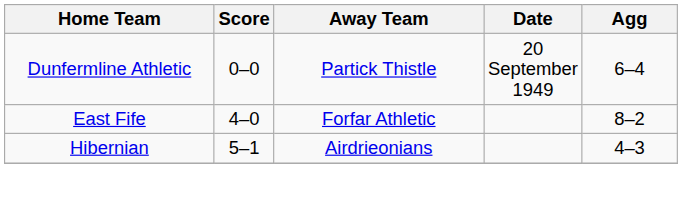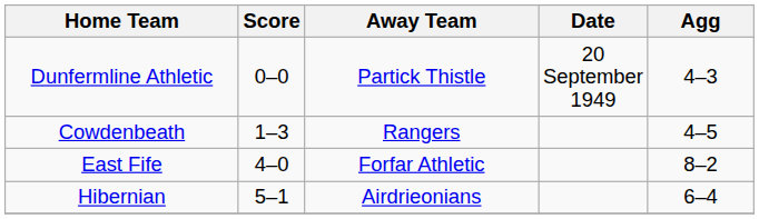 <table class="wikitable" style="text-align:center;">
 <tr>
 <th width=175>Home Team</th>
 <th width=20>Score</th>
 <th width=175>Away Team</th>
 <th width= 75>Date</th>
 <th width= 75>Agg</th>
 </tr>
 <tr>
 <td><a href='#'>Dunfermline Athletic</a></td>
 <td>0–0</td>
 <td><a href='#'>Partick Thistle</a></td>
 <td>20 September 1949</td>
-<td>6–4</td>
+<td>4–3</td>
+</tr>
+<tr>
+<td><a href='#'>Cowdenbeath</a></td>
+<td>1–3</td>
+<td><a href='#'>Rangers</a></td>
+<td></td>
+<td>4–5</td>
 </tr>
 <tr>
 <td><a href='#'>East Fife</a></td>
 <td>4–0</td>
 <td><a href='#'>Forfar Athletic</a></td>
 <td></td>
 <td>8–2</td>
 </tr>
 <tr>
 <td><a href='#'>Hibernian</a></td>
 <td>5–1</td>
 <td><a href='#'>Airdrieonians</a></td>
 <td></td>
-<td>4–3</td>
+<td>6–4</td>
 </tr>
 <tr>
 </tr>
 </table>
